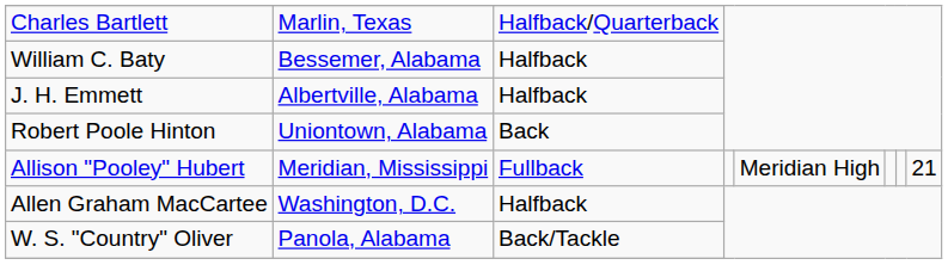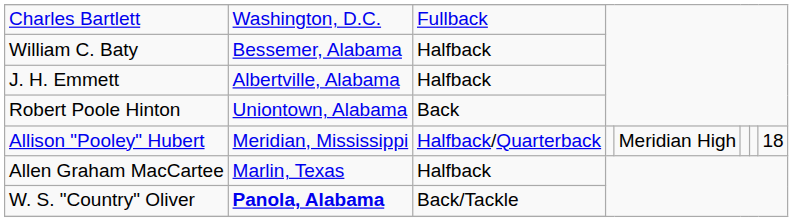 <table class="wikitable">
 <tr>
 </tr>
 <tr>
 <td><a href='#'>Charles Bartlett</a></td>
-<td><a href='#'>Marlin, Texas</a></td>
-<td><a href='#'>Halfback</a>/<a href='#'>Quarterback</a></td>
+<td><a href='#'>Washington, D.C.</a></td>
+<td><a href='#'>Fullback</a></td>
 </tr>
 <tr>
 <td>William C. Baty</td>
 <td><a href='#'>Bessemer, Alabama</a></td>
 <td>Halfback</td>
 </tr>
 <tr>
 <td>J. H. Emmett</td>
 <td><a href='#'>Albertville, Alabama</a></td>
 <td>Halfback</td>
 </tr>
 <tr>
 <td>Robert Poole Hinton</td>
 <td><a href='#'>Uniontown, Alabama</a></td>
 <td>Back</td>
 </tr>
 <tr>
 <td><a href='#'>Allison "Pooley" Hubert</a></td>
 <td><a href='#'>Meridian, Mississippi</a></td>
-<td><a href='#'>Fullback</a></td>
+<td><a href='#'>Halfback</a>/<a href='#'>Quarterback</a></td>
 <td></td>
 <td>Meridian High</td>
 <td></td>
 <td></td>
-<td>21</td>
+<td>18</td>
 </tr>
 <tr>
 <td>Allen Graham MacCartee</td>
-<td><a href='#'>Washington, D.C.</a></td>
+<td><a href='#'>Marlin, Texas</a></td>
 <td>Halfback</td>
 </tr>
 <tr>
 <td>W. S. "Country" Oliver</td>
-<td><a href='#'>Panola, Alabama</a></td>
+<td><strong><a href='#'>Panola, Alabama</a></strong></td>
 <td>Back/Tackle</td>
 </tr>
 <tr>
 </tr>
 </table>
